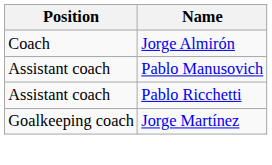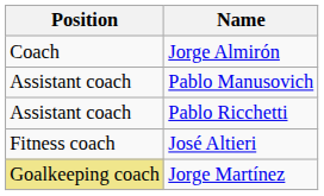 <table class="wikitable">
 <tr>
 <th>Position</th>
 <th>Name</th>
 </tr>
 <tr>
 <td>Coach</td>
 <td> <a href='#'>Jorge Almirón</a></td>
 </tr>
 <tr>
 <td>Assistant coach</td>
 <td> <a href='#'>Pablo Manusovich</a></td>
 </tr>
 <tr>
 <td>Assistant coach</td>
 <td> <a href='#'>Pablo Ricchetti</a></td>
 </tr>
 <tr>
-<td>Goalkeeping coach</td>
+<td>Fitness coach</td>
+<td> <a href='#'>José Altieri</a></td>
+</tr>
+<tr>
+<td style="background: khaki;">Goalkeeping coach</td>
 <td> <a href='#'>Jorge Martínez</a></td>
 </tr>
 </table>
